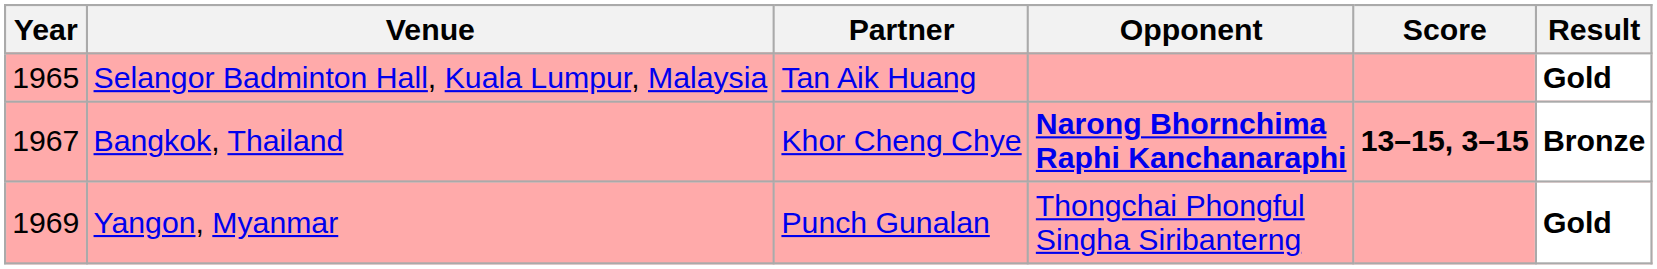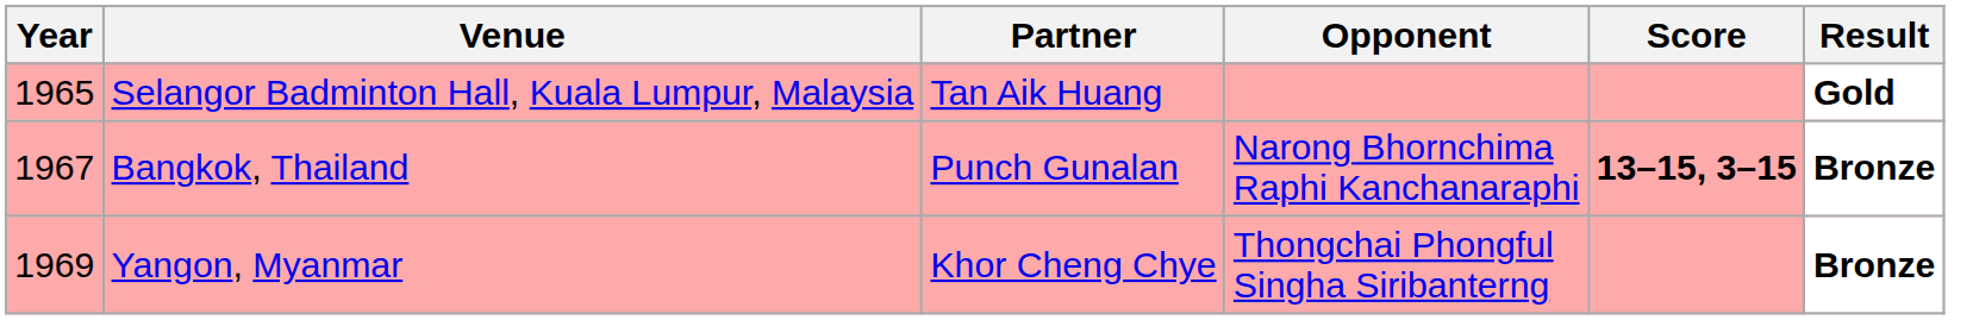 <table class="sortable wikitable" style="font-size: 90%;">
 <tr>
 <th>Year</th>
 <th>Venue</th>
 <th>Partner</th>
 <th>Opponent</th>
 <th>Score</th>
 <th>Result</th>
 </tr>
 <tr style="background:#FFAAAA">
 <td align="center">1965</td>
 <td align="left"><a href='#'>Selangor Badminton Hall</a>, <a href='#'>Kuala Lumpur</a>, <a href='#'>Malaysia</a></td>
 <td align="left"> <a href='#'>Tan Aik Huang</a></td>
 <td align="left"></td>
 <td align="left"></td>
 <td style="text-align:left; background:white"> <strong>Gold</strong></td>
 </tr>
 <tr style="background:#FFAAAA">
 <td align="center">1967</td>
 <td align="left"><a href='#'>Bangkok</a>, <a href='#'>Thailand</a></td>
-<td align="left"> <a href='#'>Khor Cheng Chye</a></td>
-<td align="left"><strong> <a href='#'>Narong Bhornchima</a><br> <a href='#'>Raphi Kanchanaraphi</a></strong></td>
+<td align="left"> <a href='#'>Punch Gunalan</a></td>
+<td align="left"> <a href='#'>Narong Bhornchima</a><br> <a href='#'>Raphi Kanchanaraphi</a></td>
 <td align="left"><strong>13–15, 3–15</strong></td>
 <td style="text-align:left; background:white"> <strong>Bronze</strong></td>
 </tr>
 <tr style="background:#FFAAAA">
 <td align="center">1969</td>
 <td align="left"><a href='#'>Yangon</a>, <a href='#'>Myanmar</a></td>
-<td align="left"> <a href='#'>Punch Gunalan</a></td>
+<td align="left"> <a href='#'>Khor Cheng Chye</a></td>
 <td align="left"> <a href='#'>Thongchai Phongful</a><br> <a href='#'>Singha Siribanterng</a></td>
 <td align="left"></td>
-<td style="text-align:left; background:white"> <strong>Gold</strong></td>
+<td style="text-align:left; background:white"> <strong>Bronze</strong></td>
 </tr>
 </table>
